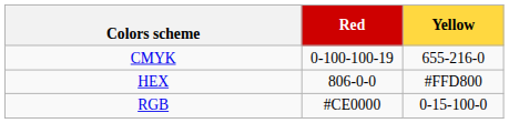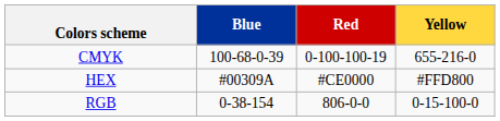 <table class=wikitable width=60% style="text-align:center;">
 <tr>
 <th><br>Colors scheme</th>
+<th style="background:#00309A; width:100px; color:white;">Blue</th>
 <th style="background:#CE0000; width:100px; color:white;">Red</th>
 <th style="background:#FFD840; width:100px; color:black;">Yellow</th>
 </tr>
 <tr>
 <td><a href='#'>CMYK</a></td>
+<td>100-68-0-39</td>
 <td>0-100-100-19</td>
 <td>655-216-0</td>
 </tr>
 <tr>
 <td><a href='#'>HEX</a></td>
-<td>806-0-0</td>
+<td>#00309A</td>
+<td>#CE0000</td>
 <td>#FFD800</td>
 </tr>
 <tr>
 <td><a href='#'>RGB</a></td>
-<td>#CE0000</td>
+<td>0-38-154</td>
+<td>806-0-0</td>
 <td>0-15-100-0</td>
 </tr>
 </table>
